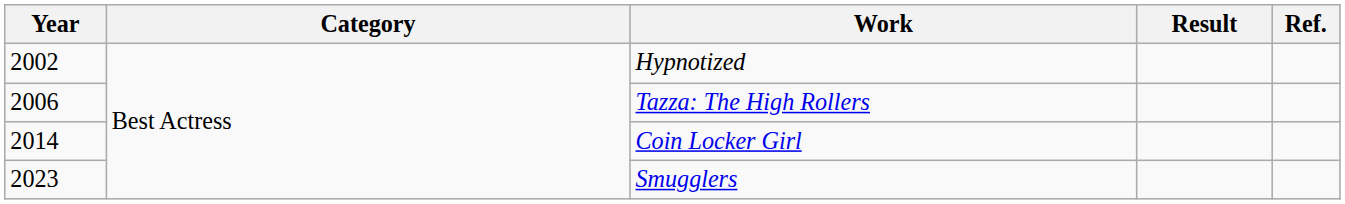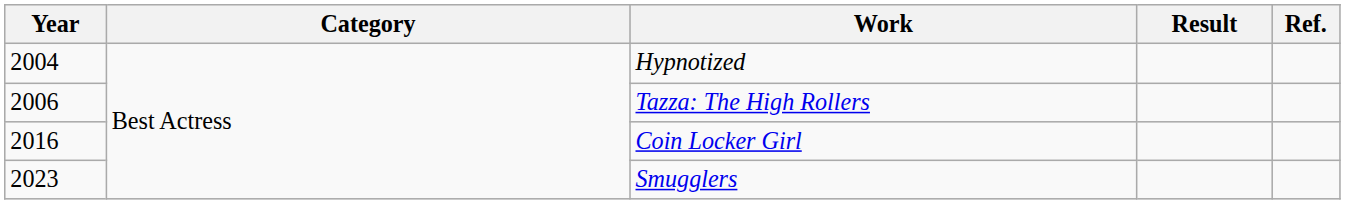 <table class="wikitable sortable plainrowheaders" style="font-size:98%">
 <tr>
 <th scope="col" style="width:6%;">Year</th>
 <th scope="col" style="width:31%;">Category</th>
 <th scope="col" style="width:30%;">Work</th>
 <th scope="col" style="width:8%;">Result</th>
 <th scope="col" style="width:4%;">Ref.</th>
 </tr>
 <tr>
-<td>2002</td>
+<td>2004</td>
 <td rowspan="4">Best Actress</td>
 <td><em>Hypnotized</em></td>
 <td></td>
 <td></td>
 </tr>
 <tr>
 <td>2006</td>
 <td><em><a href='#'>Tazza: The High Rollers</a></em></td>
 <td></td>
 <td></td>
 </tr>
 <tr>
-<td>2014</td>
+<td>2016</td>
 <td><em><a href='#'>Coin Locker Girl</a></em></td>
 <td></td>
 <td></td>
 </tr>
 <tr>
 <td>2023</td>
 <td><em><a href='#'>Smugglers</a></em></td>
 <td></td>
 <td></td>
 </tr>
 </table>
